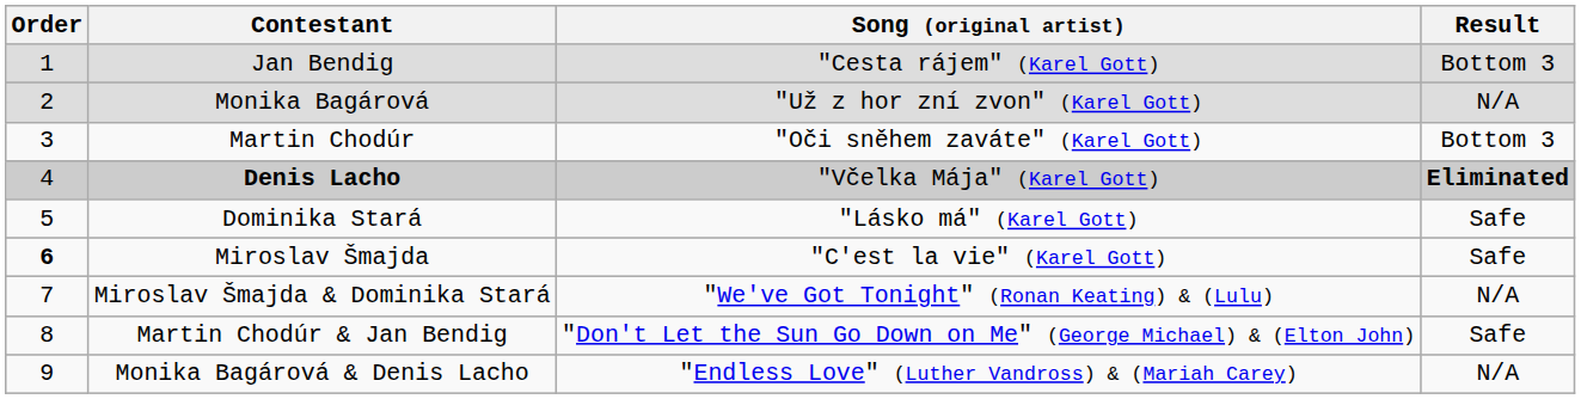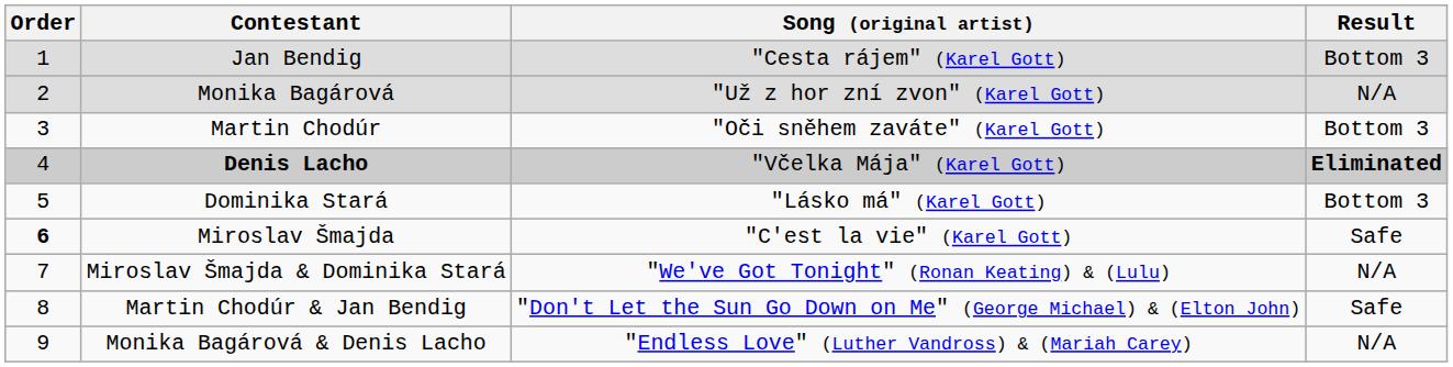 <table class="wikitable plainrowheaders" style="text-align:center;">
 <tr>
 <th scope="col">Order</th>
 <th scope="col">Contestant</th>
 <th scope="col">Song <small>(original artist)</small></th>
 <th scope="col">Result</th>
 </tr>
 <tr bgcolor="#DDDDDD">
 <td>1</td>
 <td>Jan Bendig</td>
 <td>"Cesta rájem" <small>(<a href='#'>Karel Gott</a>)</small></td>
 <td>Bottom 3</td>
 </tr>
 <tr bgcolor="#DDDDDD">
 <td>2</td>
 <td>Monika Bagárová</td>
 <td>"Už z hor zní zvon" <small>(<a href='#'>Karel Gott</a>)</small></td>
 <td>N/A</td>
 </tr>
 <tr>
 <td>3</td>
 <td>Martin Chodúr</td>
 <td>"Oči sněhem zaváte" <small>(<a href='#'>Karel Gott</a>)</small></td>
 <td>Bottom 3</td>
 </tr>
 <tr style="background:#ccc;">
 <td>4</td>
 <td><strong>Denis Lacho</strong></td>
 <td>"Včelka Mája" <small>(<a href='#'>Karel Gott</a>)</small></td>
 <td><strong>Eliminated</strong></td>
 </tr>
 <tr>
 <td>5</td>
 <td>Dominika Stará</td>
 <td>"Lásko má" <small>(<a href='#'>Karel Gott</a>)</small></td>
-<td>Safe</td>
+<td>Bottom 3</td>
 </tr>
 <tr>
 <td><strong>6</strong></td>
 <td>Miroslav Šmajda</td>
 <td>"C'est la vie" <small>(<a href='#'>Karel Gott</a>)</small></td>
 <td>Safe</td>
 </tr>
 <tr>
 <td>7</td>
 <td>Miroslav Šmajda & Dominika Stará</td>
 <td>"<a href='#'>We've Got Tonight</a>" <small>(<a href='#'>Ronan Keating</a>) & (<a href='#'>Lulu</a>) </small></td>
 <td>N/A</td>
 </tr>
 <tr>
 <td>8</td>
 <td>Martin Chodúr & Jan Bendig</td>
 <td>"<a href='#'>Don't Let the Sun Go Down on Me</a>" <small>(<a href='#'>George Michael</a>) & (<a href='#'>Elton John</a>) </small></td>
 <td>Safe</td>
 </tr>
 <tr>
 <td>9</td>
 <td>Monika Bagárová & Denis Lacho</td>
 <td>"<a href='#'>Endless Love</a>" <small>(<a href='#'>Luther Vandross</a>) & (<a href='#'>Mariah Carey</a>) </small></td>
 <td>N/A</td>
 </tr>
 </table>
